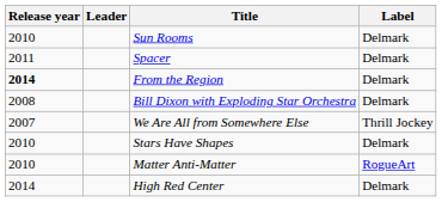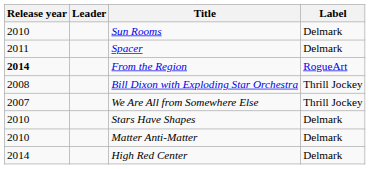 <table class="wikitable sortable">
 <tr>
 <th>Release year</th>
 <th>Leader</th>
 <th>Title</th>
 <th>Label</th>
 </tr>
 <tr>
 <td>2010</td>
 <td></td>
 <td><em><a href='#'>Sun Rooms</a></em></td>
 <td>Delmark</td>
 </tr>
 <tr>
 <td>2011</td>
 <td></td>
 <td><em><a href='#'>Spacer</a></em></td>
 <td>Delmark</td>
 </tr>
 <tr>
 <td><strong>2014</strong></td>
 <td></td>
 <td><em><a href='#'>From the Region</a></em></td>
-<td>Delmark</td>
+<td><a href='#'>RogueArt</a></td>
 </tr>
 <tr>
 <td>2008</td>
 <td></td>
 <td><em><a href='#'>Bill Dixon with Exploding Star Orchestra</a></em></td>
-<td>Delmark</td>
+<td>Thrill Jockey</td>
 </tr>
 <tr>
 <td>2007</td>
 <td></td>
 <td><em>We Are All from Somewhere Else</em></td>
 <td>Thrill Jockey</td>
 </tr>
 <tr>
 <td>2010</td>
 <td></td>
 <td><em>Stars Have Shapes</em></td>
 <td>Delmark</td>
 </tr>
 <tr>
 <td>2010</td>
 <td></td>
 <td><em>Matter Anti-Matter</em></td>
-<td><a href='#'>RogueArt</a></td>
+<td>Delmark</td>
 </tr>
 <tr>
 <td>2014</td>
 <td></td>
 <td><em>High Red Center</em></td>
 <td>Delmark</td>
 </tr>
 </table>
